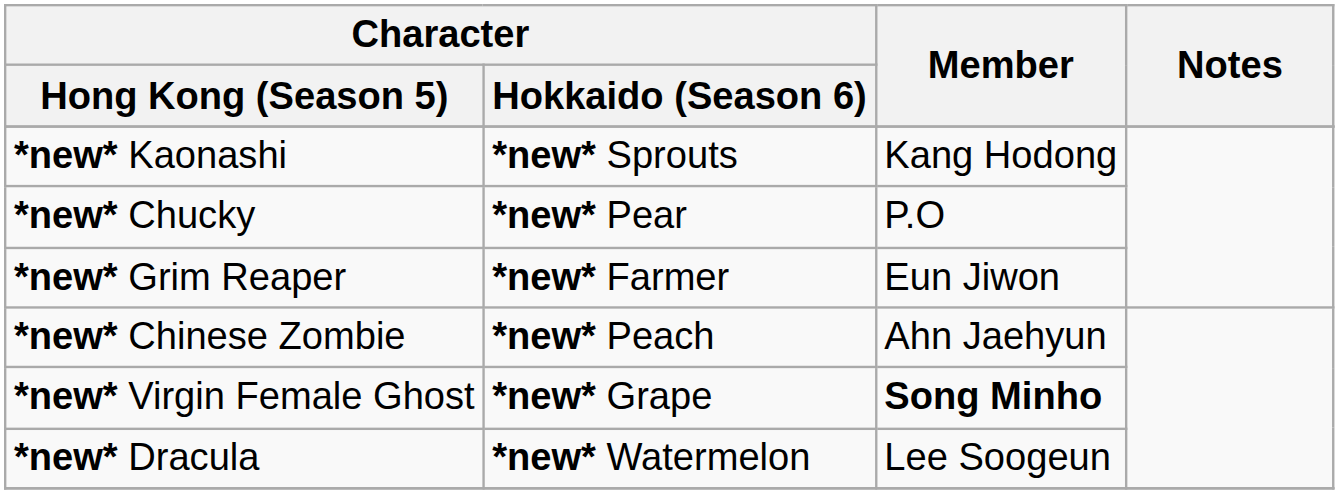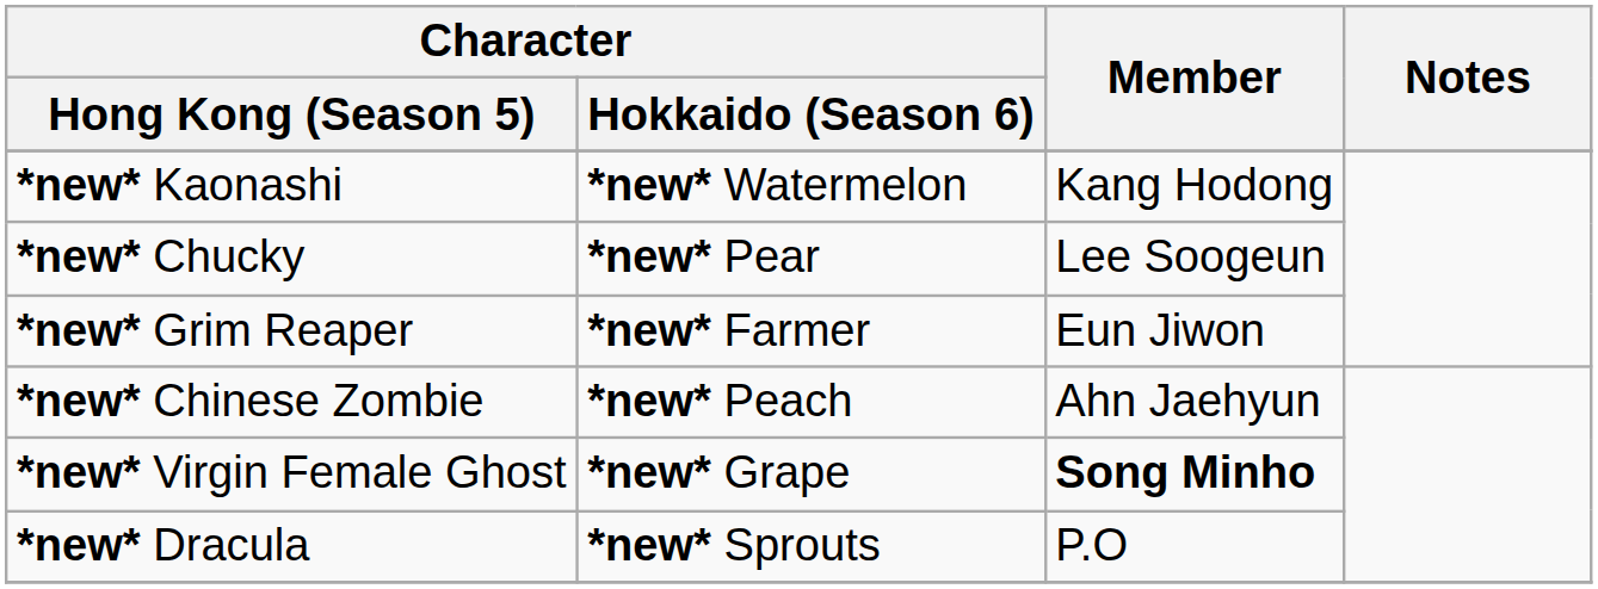 <table class=wikitable mw-collapsible>
 <tr>
 <th colspan=2>Character</th>
 <th rowspan=2>Member</th>
 <th rowspan=2 width=80px>Notes</th>
 </tr>
 <tr>
 <th>Hong Kong (Season 5)</th>
 <th>Hokkaido (Season 6)</th>
 </tr>
 <tr>
 </tr>
 <tr>
 <td><strong>*new*</strong> Kaonashi</td>
-<td><strong>*new*</strong> Sprouts</td>
+<td><strong>*new*</strong> Watermelon</td>
 <td>Kang Hodong</td>
 <td rowspan =3></td>
 </tr>
 <tr>
 <td><strong>*new*</strong> Chucky</td>
 <td><strong>*new*</strong> Pear</td>
-<td>P.O</td>
+<td>Lee Soogeun</td>
 </tr>
 <tr>
 <td><strong>*new*</strong> Grim Reaper</td>
 <td><strong>*new*</strong> Farmer</td>
 <td>Eun Jiwon</td>
 </tr>
 <tr>
 <td><strong>*new*</strong> Chinese Zombie</td>
 <td><strong>*new*</strong> Peach</td>
 <td>Ahn Jaehyun</td>
 <td rowspan =3></td>
 </tr>
 <tr>
 <td><strong>*new*</strong> Virgin Female Ghost</td>
 <td><strong>*new*</strong> Grape</td>
 <td><strong>Song Minho</strong></td>
 </tr>
 <tr>
 <td><strong>*new*</strong> Dracula</td>
-<td><strong>*new*</strong> Watermelon</td>
-<td>Lee Soogeun</td>
+<td><strong>*new*</strong> Sprouts</td>
+<td>P.O</td>
 </tr>
 <tr>
 </tr>
 </table>
